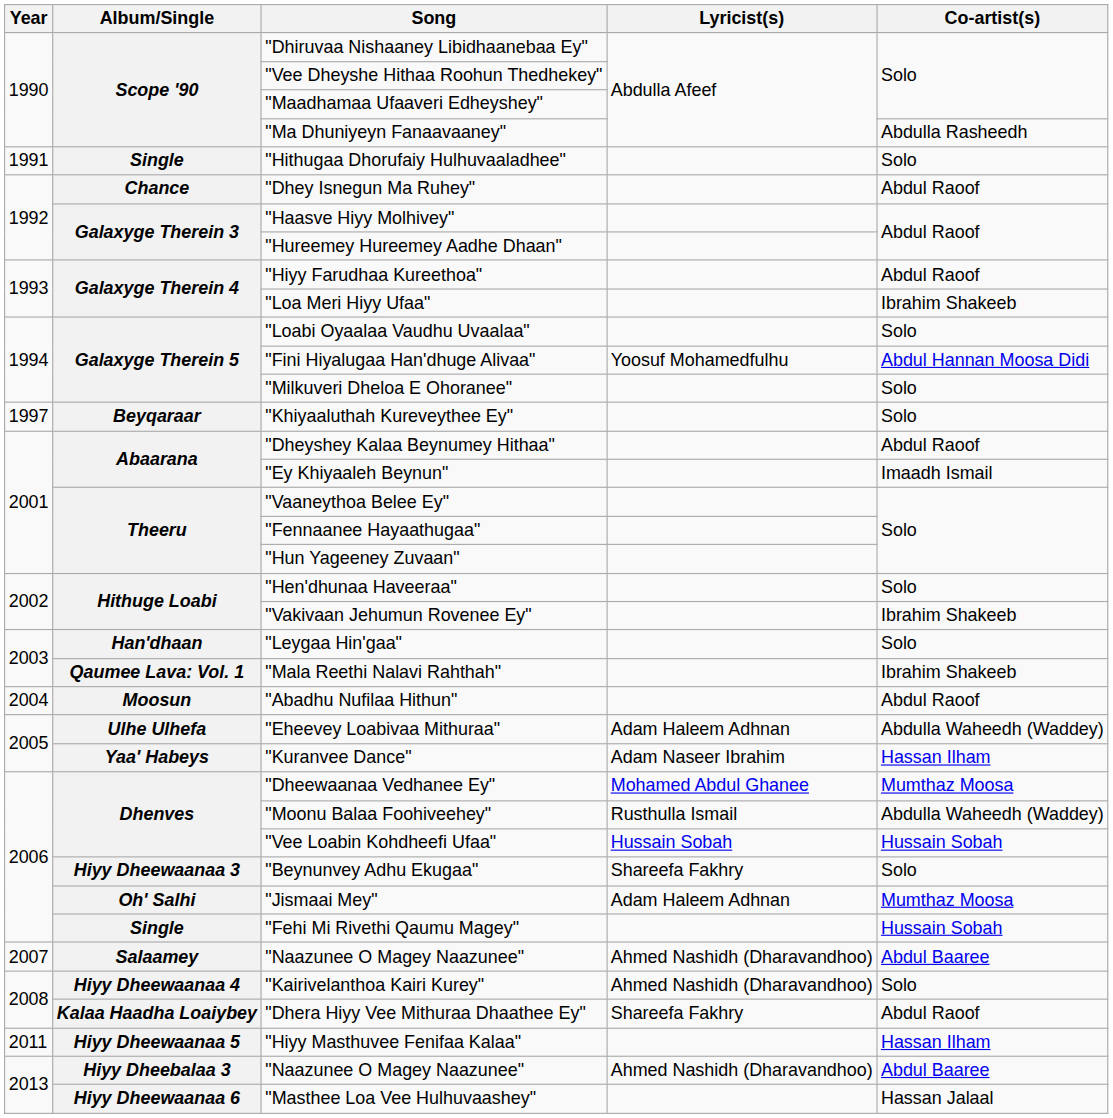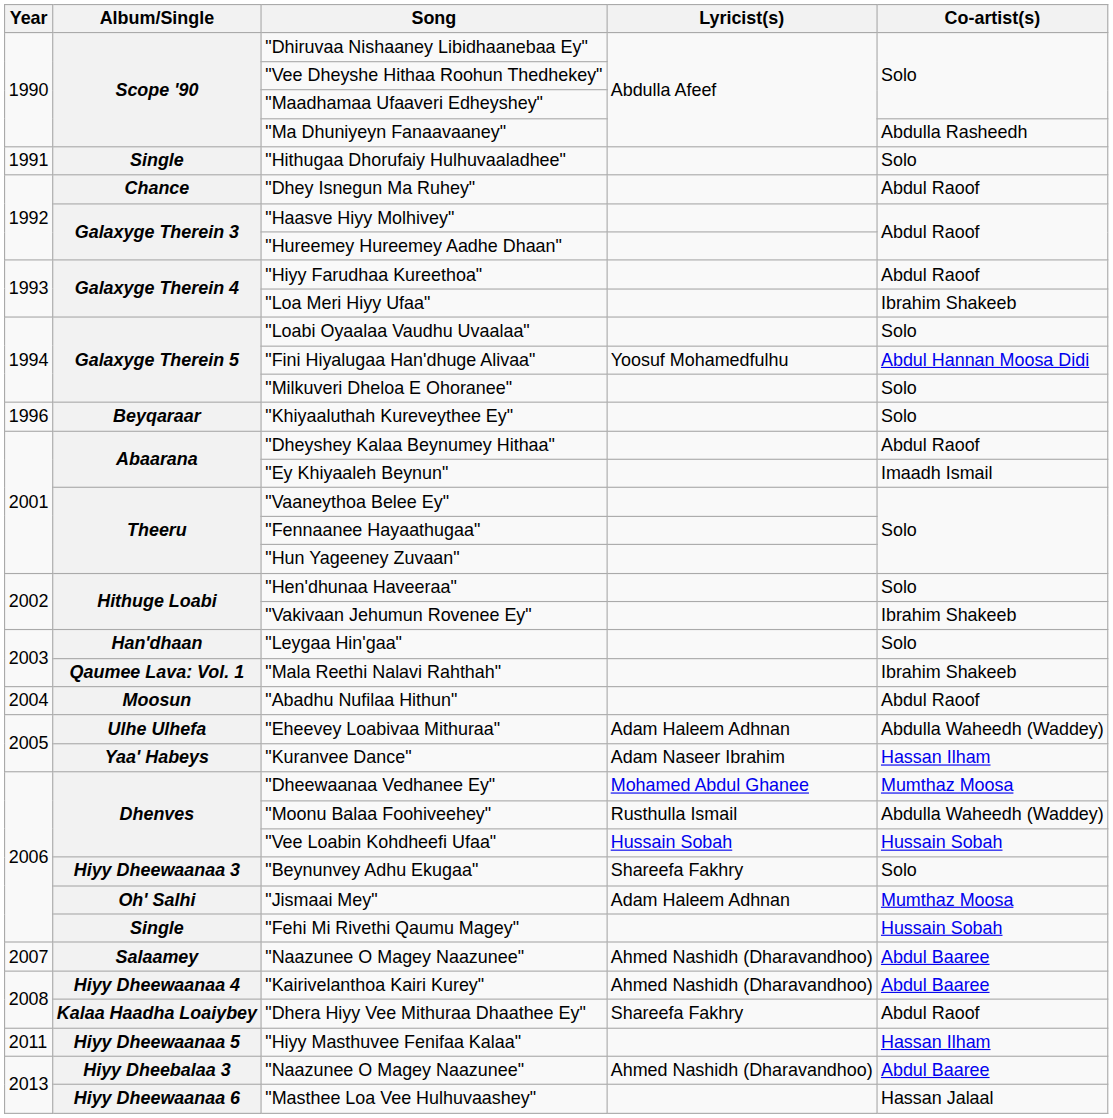 <table class="wikitable plainrowheaders">
 <tr>
 <th scope="col">Year</th>
 <th scope="col">Album/Single</th>
 <th scope="col">Song</th>
 <th scope="col">Lyricist(s)</th>
 <th scope="col">Co-artist(s)</th>
 </tr>
 <tr>
 <td rowspan="4">1990</td>
 <th scope="row" rowspan="4"><em>Scope '90</em></th>
 <td>"Dhiruvaa Nishaaney Libidhaanebaa Ey"</td>
 <td rowspan="4">Abdulla Afeef</td>
 <td rowspan="3">Solo</td>
 </tr>
 <tr>
 <td>"Vee Dheyshe Hithaa Roohun Thedhekey"</td>
 </tr>
 <tr>
 <td>"Maadhamaa Ufaaveri Edheyshey"</td>
 </tr>
 <tr>
 <td>"Ma Dhuniyeyn Fanaavaaney"</td>
 <td>Abdulla Rasheedh</td>
 </tr>
 <tr>
 <td>1991</td>
 <th scope="row"><em>Single</em></th>
 <td>"Hithugaa Dhorufaiy Hulhuvaaladhee"</td>
 <td></td>
 <td>Solo</td>
 </tr>
 <tr>
 <td rowspan="3">1992</td>
 <th scope="row"><em>Chance</em></th>
 <td>"Dhey Isnegun Ma Ruhey"</td>
 <td></td>
 <td>Abdul Raoof</td>
 </tr>
 <tr>
 <th scope="row" rowspan="2"><em>Galaxyge Therein 3</em></th>
 <td>"Haasve Hiyy Molhivey"</td>
 <td></td>
 <td rowspan="2">Abdul Raoof</td>
 </tr>
 <tr>
 <td>"Hureemey Hureemey Aadhe Dhaan"</td>
 <td></td>
 </tr>
 <tr>
 <td rowspan="2">1993</td>
 <th scope="row" rowspan="2"><em>Galaxyge Therein 4</em></th>
 <td>"Hiyy Farudhaa Kureethoa"</td>
 <td></td>
 <td>Abdul Raoof</td>
 </tr>
 <tr>
 <td>"Loa Meri Hiyy Ufaa"</td>
 <td></td>
 <td>Ibrahim Shakeeb</td>
 </tr>
 <tr>
 <td rowspan="3">1994</td>
 <th scope="row" rowspan="3"><em>Galaxyge Therein 5</em></th>
 <td>"Loabi Oyaalaa Vaudhu Uvaalaa"</td>
 <td></td>
 <td>Solo</td>
 </tr>
 <tr>
 <td>"Fini Hiyalugaa Han'dhuge Alivaa"</td>
 <td>Yoosuf Mohamedfulhu</td>
 <td><a href='#'>Abdul Hannan Moosa Didi</a></td>
 </tr>
 <tr>
 <td>"Milkuveri Dheloa E Ohoranee"</td>
 <td></td>
 <td>Solo</td>
 </tr>
 <tr>
-<td>1997</td>
+<td>1996</td>
 <th scope="row"><em>Beyqaraar</em></th>
 <td>"Khiyaaluthah Kureveythee Ey"</td>
 <td></td>
 <td>Solo</td>
 </tr>
 <tr>
 <td rowspan="5">2001</td>
 <th scope="row" rowspan="2"><em>Abaarana</em></th>
 <td>"Dheyshey Kalaa Beynumey Hithaa"</td>
 <td></td>
 <td>Abdul Raoof</td>
 </tr>
 <tr>
 <td>"Ey Khiyaaleh Beynun"</td>
 <td></td>
 <td>Imaadh Ismail</td>
 </tr>
 <tr>
 <th scope="row" rowspan="3"><em>Theeru</em></th>
 <td>"Vaaneythoa Belee Ey"</td>
 <td></td>
 <td rowspan="3">Solo</td>
 </tr>
 <tr>
 <td>"Fennaanee Hayaathugaa"</td>
 <td></td>
 </tr>
 <tr>
 <td>"Hun Yageeney Zuvaan"</td>
 <td></td>
 </tr>
 <tr>
 <td rowspan="2">2002</td>
 <th scope="row" rowspan="2"><em>Hithuge Loabi</em></th>
 <td>"Hen'dhunaa Haveeraa"</td>
 <td></td>
 <td>Solo</td>
 </tr>
 <tr>
 <td>"Vakivaan Jehumun Rovenee Ey"</td>
 <td></td>
 <td>Ibrahim Shakeeb</td>
 </tr>
 <tr>
 <td rowspan="2">2003</td>
 <th scope="row"><em>Han'dhaan</em></th>
 <td>"Leygaa Hin'gaa"</td>
 <td></td>
 <td>Solo</td>
 </tr>
 <tr>
 <th scope="row"><em>Qaumee Lava: Vol. 1</em></th>
 <td>"Mala Reethi Nalavi Rahthah"</td>
 <td></td>
 <td>Ibrahim Shakeeb</td>
 </tr>
 <tr>
 <td>2004</td>
 <th scope="row"><em>Moosun</em></th>
 <td>"Abadhu Nufilaa Hithun"</td>
 <td></td>
 <td>Abdul Raoof</td>
 </tr>
 <tr>
 <td rowspan="2">2005</td>
 <th scope="row"><em>Ulhe Ulhefa</em></th>
 <td>"Eheevey Loabivaa Mithuraa"</td>
 <td>Adam Haleem Adhnan</td>
 <td>Abdulla Waheedh (Waddey)</td>
 </tr>
 <tr>
 <th scope="row"><em>Yaa' Habeys</em></th>
 <td>"Kuranvee Dance"</td>
 <td>Adam Naseer Ibrahim</td>
 <td><a href='#'>Hassan Ilham</a></td>
 </tr>
 <tr>
 <td rowspan="6">2006</td>
 <th scope="row" rowspan="3"><em>Dhenves</em></th>
 <td>"Dheewaanaa Vedhanee Ey"</td>
 <td><a href='#'>Mohamed Abdul Ghanee</a></td>
 <td><a href='#'>Mumthaz Moosa</a></td>
 </tr>
 <tr>
 <td>"Moonu Balaa Foohiveehey"</td>
 <td>Rusthulla Ismail</td>
 <td>Abdulla Waheedh (Waddey)</td>
 </tr>
 <tr>
 <td>"Vee Loabin Kohdheefi Ufaa"</td>
 <td><a href='#'>Hussain Sobah</a></td>
 <td><a href='#'>Hussain Sobah</a></td>
 </tr>
 <tr>
 <th scope="row"><em>Hiyy Dheewaanaa 3</em></th>
 <td>"Beynunvey Adhu Ekugaa"</td>
 <td>Shareefa Fakhry</td>
 <td>Solo</td>
 </tr>
 <tr>
 <th scope="row"><em>Oh' Salhi</em></th>
 <td>"Jismaai Mey"</td>
 <td>Adam Haleem Adhnan</td>
 <td><a href='#'>Mumthaz Moosa</a></td>
 </tr>
 <tr>
 <th scope="row"><em>Single</em></th>
 <td>"Fehi Mi Rivethi Qaumu Magey"</td>
 <td></td>
 <td><a href='#'>Hussain Sobah</a></td>
 </tr>
 <tr>
 <td>2007</td>
 <th scope="row"><em>Salaamey</em></th>
 <td>"Naazunee O Magey Naazunee"</td>
 <td>Ahmed Nashidh (Dharavandhoo)</td>
 <td><a href='#'>Abdul Baaree</a></td>
 </tr>
 <tr>
 <td rowspan="2">2008</td>
 <th scope="row"><em>Hiyy Dheewaanaa 4</em></th>
 <td>"Kairivelanthoa Kairi Kurey"</td>
 <td>Ahmed Nashidh (Dharavandhoo)</td>
-<td>Solo</td>
+<td><a href='#'>Abdul Baaree</a></td>
 </tr>
 <tr>
 <th scope="row"><em>Kalaa Haadha Loaiybey</em></th>
 <td>"Dhera Hiyy Vee Mithuraa Dhaathee Ey"</td>
 <td>Shareefa Fakhry</td>
 <td>Abdul Raoof</td>
 </tr>
 <tr>
 <td>2011</td>
 <th scope="row"><em>Hiyy Dheewaanaa 5</em></th>
 <td>"Hiyy Masthuvee Fenifaa Kalaa"</td>
 <td></td>
 <td><a href='#'>Hassan Ilham</a></td>
 </tr>
 <tr>
 <td rowspan="2">2013</td>
 <th scope="row"><em>Hiyy Dheebalaa 3</em></th>
 <td>"Naazunee O Magey Naazunee"</td>
 <td>Ahmed Nashidh (Dharavandhoo)</td>
 <td><a href='#'>Abdul Baaree</a></td>
 </tr>
 <tr>
 <th scope="row"><em>Hiyy Dheewaanaa 6</em></th>
 <td>"Masthee Loa Vee Hulhuvaashey"</td>
 <td></td>
 <td>Hassan Jalaal</td>
 </tr>
 </table>
